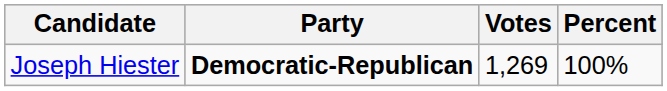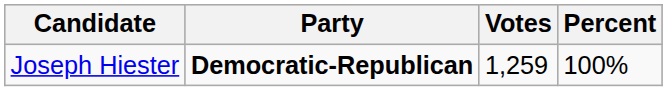 <table class=wikitable>
 <tr>
 <th>Candidate</th>
 <th>Party</th>
 <th>Votes</th>
 <th>Percent</th>
 </tr>
 <tr>
 <td><a href='#'>Joseph Hiester</a></td>
 <td><strong>Democratic-Republican</strong></td>
-<td>1,269</td>
+<td>1,259</td>
 <td>100%</td>
 </tr>
 </table>
